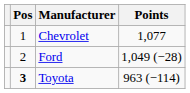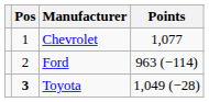 <table class="wikitable" style="font-size: 95%;">
 <tr>
 <th></th>
 <th>Pos</th>
 <th>Manufacturer</th>
 <th>Points</th>
 </tr>
 <tr>
 <td align="left"></td>
 <td style="text-align:center;">1</td>
 <td><a href='#'>Chevrolet</a></td>
 <td style="text-align:center;">1,077</td>
 </tr>
 <tr>
 <td align="left"></td>
 <td style="text-align:center;">2</td>
 <td><a href='#'>Ford</a></td>
-<td style="text-align:center;">1,049 (−28)</td>
+<td style="text-align:center;">963 (−114)</td>
 </tr>
 <tr>
 <td align="left"></td>
 <td style="text-align:center;"><strong>3</strong></td>
 <td><a href='#'>Toyota</a></td>
-<td style="text-align:center;">963 (−114)</td>
+<td style="text-align:center;">1,049 (−28)</td>
 </tr>
 </table>
